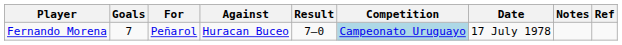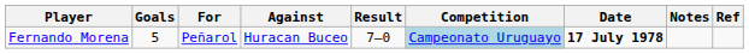 <table class="wikitable" style="text-align:center;">
 <tr>
 <th>Player</th>
 <th>Goals</th>
 <th>For</th>
 <th>Against</th>
 <th>Result</th>
 <th>Competition</th>
 <th>Date</th>
 <th>Notes</th>
 <th>Ref</th>
 </tr>
 <tr>
 <td align="left"><a href='#'>Fernando Morena</a></td>
-<td>7</td>
+<td>5</td>
 <td><a href='#'>Peñarol</a></td>
 <td><a href='#'>Huracan Buceo</a></td>
 <td>7–0</td>
 <td style="background: lightblue;"><a href='#'>Campeonato Uruguayo</a></td>
-<td>17 July 1978</td>
+<td><strong>17 July 1978</strong></td>
 <td></td>
 <td></td>
 </tr>
 </table>
